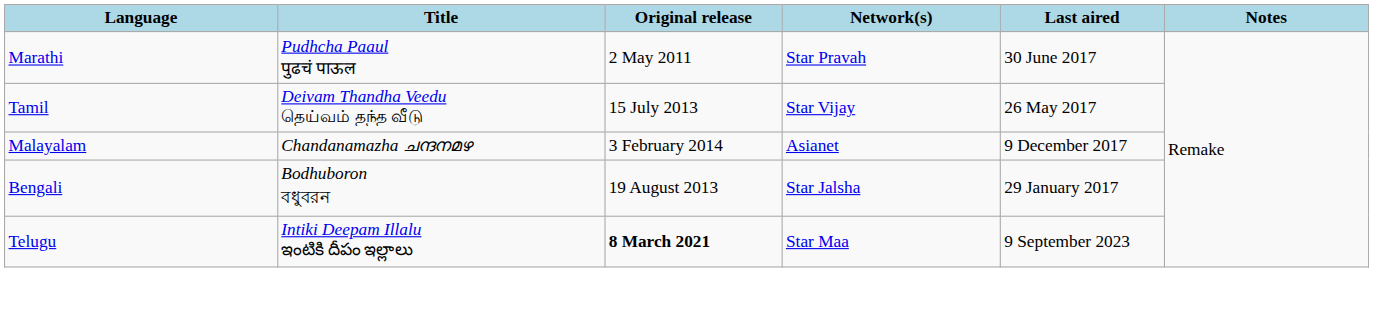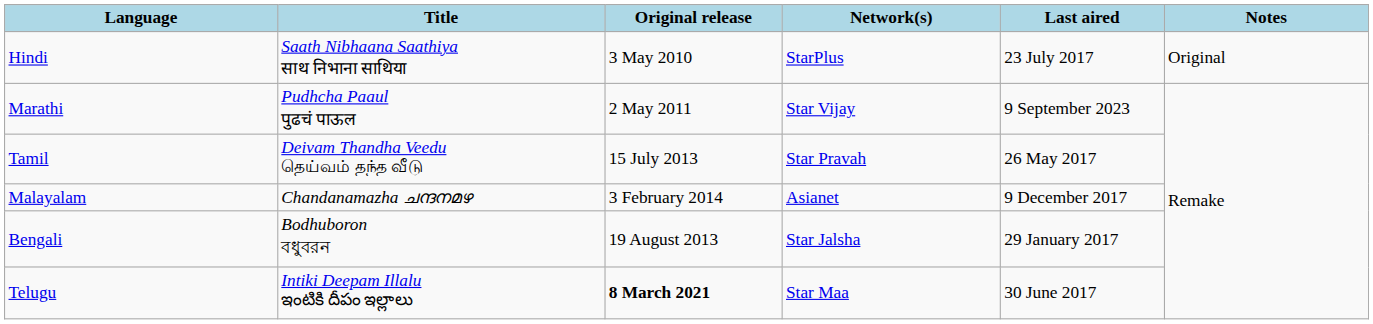 <table class="wikitable" style="width: 100%; margin-right: 0;">
 <tr>
 <th style="background:LightBlue; width:20%;">Language</th>
 <th style="background:LightBlue; width:24%;">Title</th>
 <th style="background:LightBlue; width:13%;">Original release</th>
 <th style="background:LightBlue; width:16%;">Network(s)</th>
 <th style="background:LightBlue; width:12%;">Last aired</th>
 <th style="background:LightBlue; width:18%;">Notes</th>
 </tr>
 <tr>
+<td><a href='#'>Hindi</a></td>
+<td><em><a href='#'>Saath Nibhaana Saathiya</a></em> <br> साथ निभाना साथिया</td>
+<td>3 May 2010</td>
+<td><a href='#'>StarPlus</a></td>
+<td>23 July 2017</td>
+<td>Original</td>
+</tr>
+<tr>
 <td><a href='#'>Marathi</a></td>
 <td><em><a href='#'>Pudhcha Paaul</a></em> <br> पुढचं पाऊल</td>
 <td>2 May 2011</td>
-<td><a href='#'>Star Pravah</a></td>
-<td>30 June 2017</td>
+<td><a href='#'>Star Vijay</a></td>
+<td>9 September 2023</td>
 <td rowspan="5">Remake</td>
 </tr>
 <tr>
 <td><a href='#'>Tamil</a></td>
 <td><em><a href='#'>Deivam Thandha Veedu</a></em> <br> தெய்வம் தந்த வீடு</td>
 <td>15 July 2013</td>
-<td><a href='#'>Star Vijay</a></td>
+<td><a href='#'>Star Pravah</a></td>
 <td>26 May 2017</td>
 </tr>
 <tr>
 <td><a href='#'>Malayalam</a></td>
 <td><em>Chandanamazha ചന്ദനമഴ</em></td>
 <td>3 February 2014</td>
 <td><a href='#'>Asianet</a></td>
 <td>9 December 2017</td>
 </tr>
 <tr>
 <td><a href='#'>Bengali</a></td>
 <td><em>Bodhuboron</em> <br> বধুবরন</td>
 <td>19 August 2013</td>
 <td><a href='#'>Star Jalsha</a></td>
 <td>29 January 2017</td>
 </tr>
 <tr>
 <td><a href='#'>Telugu</a></td>
 <td><em><a href='#'>Intiki Deepam Illalu</a></em> <br> ఇంటికి దీపం ఇల్లాలు</td>
 <td><strong>8 March 2021</strong></td>
 <td><a href='#'>Star Maa</a></td>
-<td>9 September 2023</td>
+<td>30 June 2017</td>
 </tr>
 </table>
